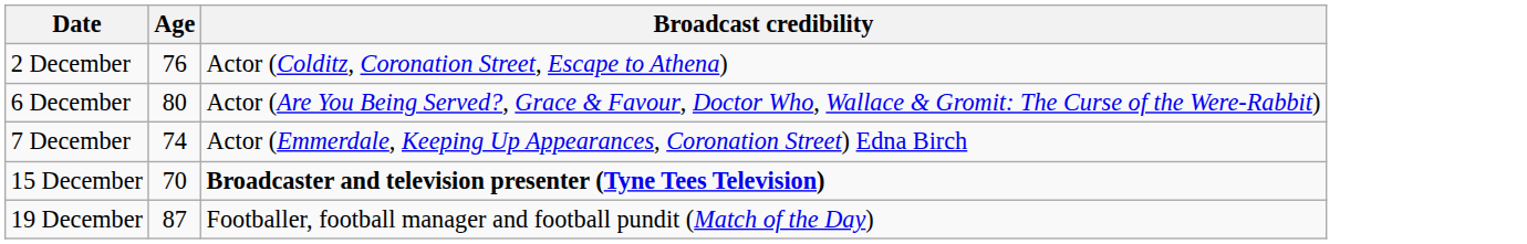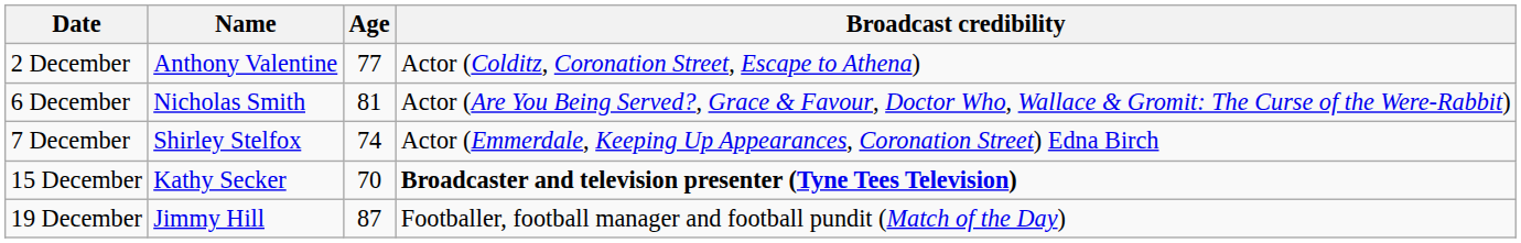 <table class="wikitable">
 <tr>
 <th>Date</th>
+<th>Name</th>
 <th>Age</th>
 <th>Broadcast credibility</th>
 </tr>
 <tr>
 <td>2 December</td>
-<td align=center>76</td>
+<td><a href='#'>Anthony Valentine</a></td>
+<td align=center>77</td>
 <td>Actor (<em><a href='#'>Colditz</a></em>, <em><a href='#'>Coronation Street</a></em>, <em><a href='#'>Escape to Athena</a></em>)</td>
 </tr>
 <tr>
 <td>6 December</td>
-<td align=center>80</td>
+<td><a href='#'>Nicholas Smith</a></td>
+<td align=center>81</td>
 <td>Actor (<em><a href='#'>Are You Being Served?</a></em>, <em><a href='#'>Grace & Favour</a></em>, <em><a href='#'>Doctor Who</a></em>, <em><a href='#'>Wallace & Gromit: The Curse of the Were-Rabbit</a></em>)</td>
 </tr>
 <tr>
 <td>7 December</td>
+<td><a href='#'>Shirley Stelfox</a></td>
 <td align=center>74</td>
 <td>Actor (<em><a href='#'>Emmerdale</a></em>, <em><a href='#'>Keeping Up Appearances</a></em>, <em><a href='#'>Coronation Street</a></em>) <a href='#'>Edna Birch</a></td>
 </tr>
 <tr>
 <td>15 December</td>
+<td><a href='#'>Kathy Secker</a></td>
 <td align=center>70</td>
 <td><strong>Broadcaster and television presenter (<a href='#'>Tyne Tees Television</a>)</strong></td>
 </tr>
 <tr>
 <td>19 December</td>
+<td><a href='#'>Jimmy Hill</a></td>
 <td align=center>87</td>
 <td>Footballer, football manager and football pundit (<em><a href='#'>Match of the Day</a></em>)</td>
 </tr>
 </table>
